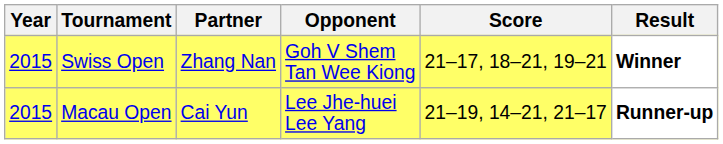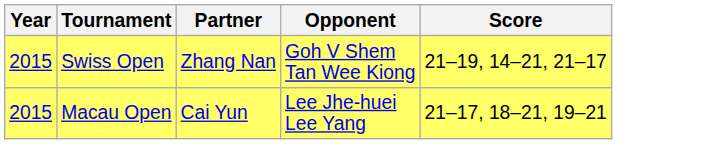 <table class="sortable wikitable" style="font-size: 90%;">
 <tr>
 <th>Year</th>
 <th>Tournament</th>
 <th>Partner</th>
 <th>Opponent</th>
 <th>Score</th>
-<th>Result</th>
 </tr>
 <tr style="background:#FFFF67">
 <td align="center"><a href='#'>2015</a></td>
 <td align="left"><a href='#'>Swiss Open</a></td>
 <td align="left"> <a href='#'>Zhang Nan</a></td>
 <td align="left"> <a href='#'>Goh V Shem</a> <br>  <a href='#'>Tan Wee Kiong</a></td>
-<td align="left">21–17, 18–21, 19–21</td>
-<td style="text-align:left; background:white"> <strong>Winner</strong></td>
+<td align="left">21–19, 14–21, 21–17</td>
 </tr>
 <tr style="background:#FFFF67">
 <td align="center"><a href='#'>2015</a></td>
 <td align="left"><a href='#'>Macau Open</a></td>
 <td align="left"> <a href='#'>Cai Yun</a></td>
 <td align="left"> <a href='#'>Lee Jhe-huei</a> <br>  <a href='#'>Lee Yang</a></td>
-<td align="left">21–19, 14–21, 21–17</td>
-<td style="text-align:left; background:white"> <strong>Runner-up</strong></td>
+<td align="left">21–17, 18–21, 19–21</td>
 </tr>
 </table>
